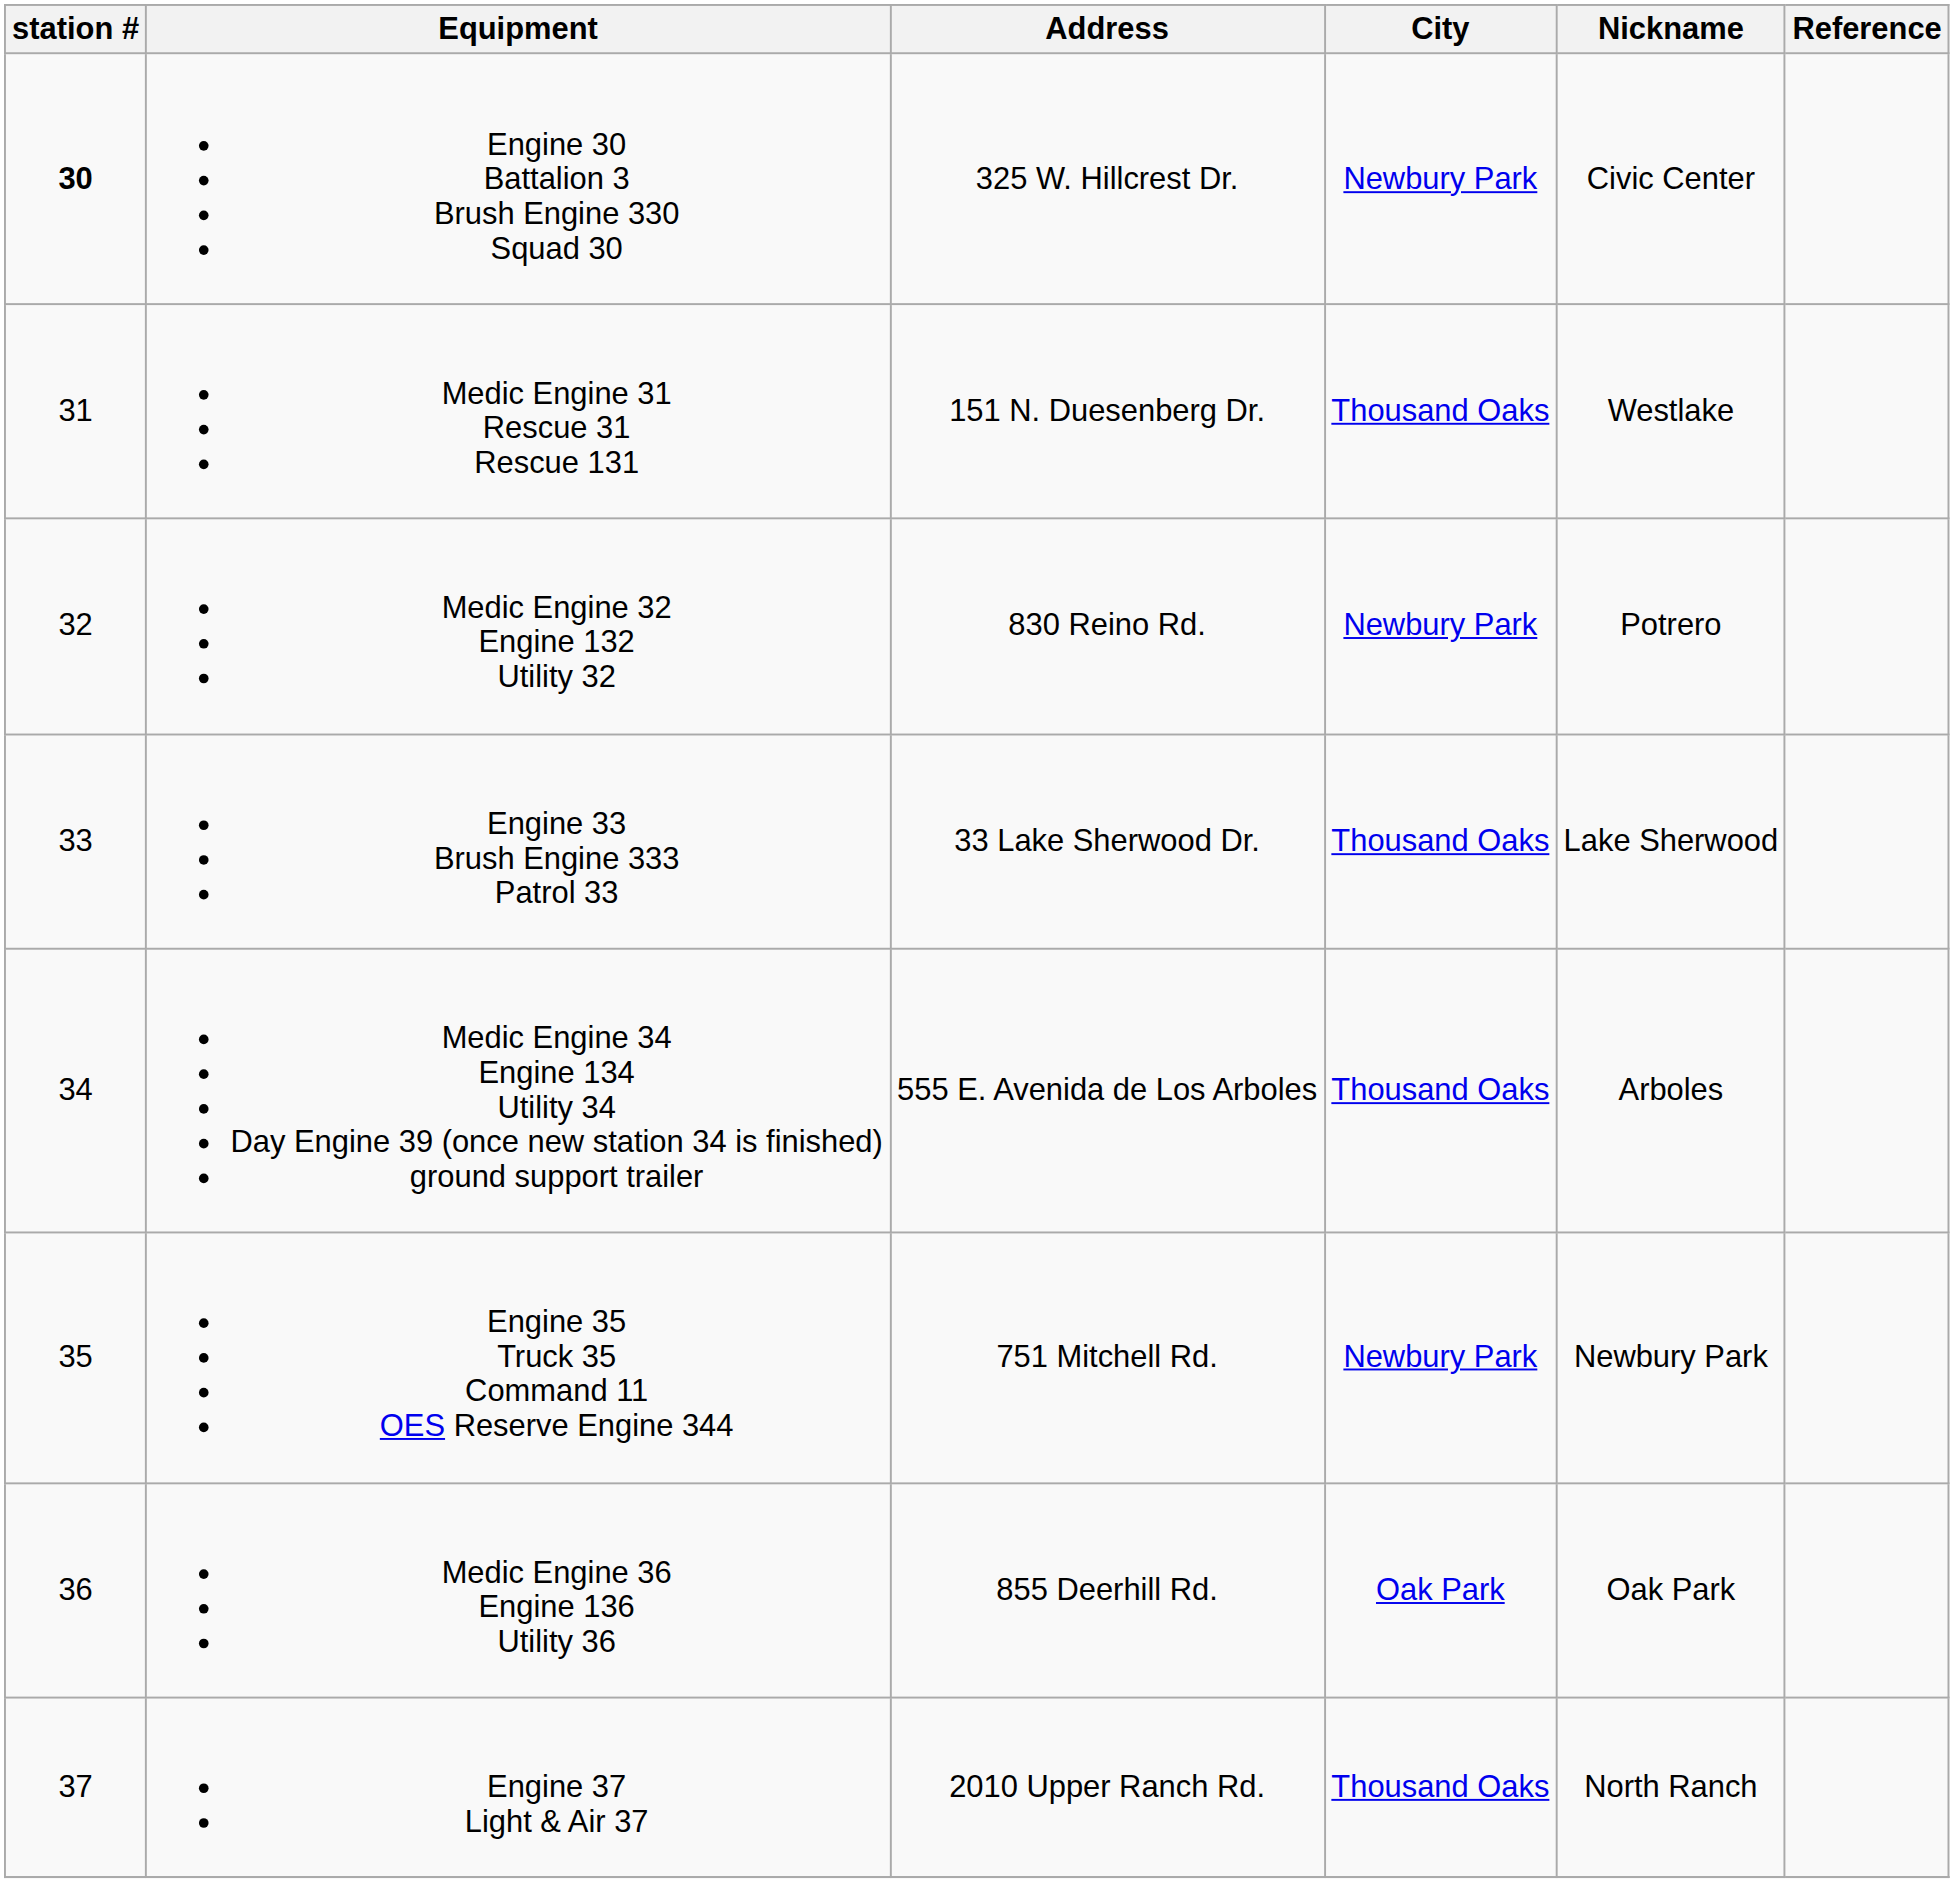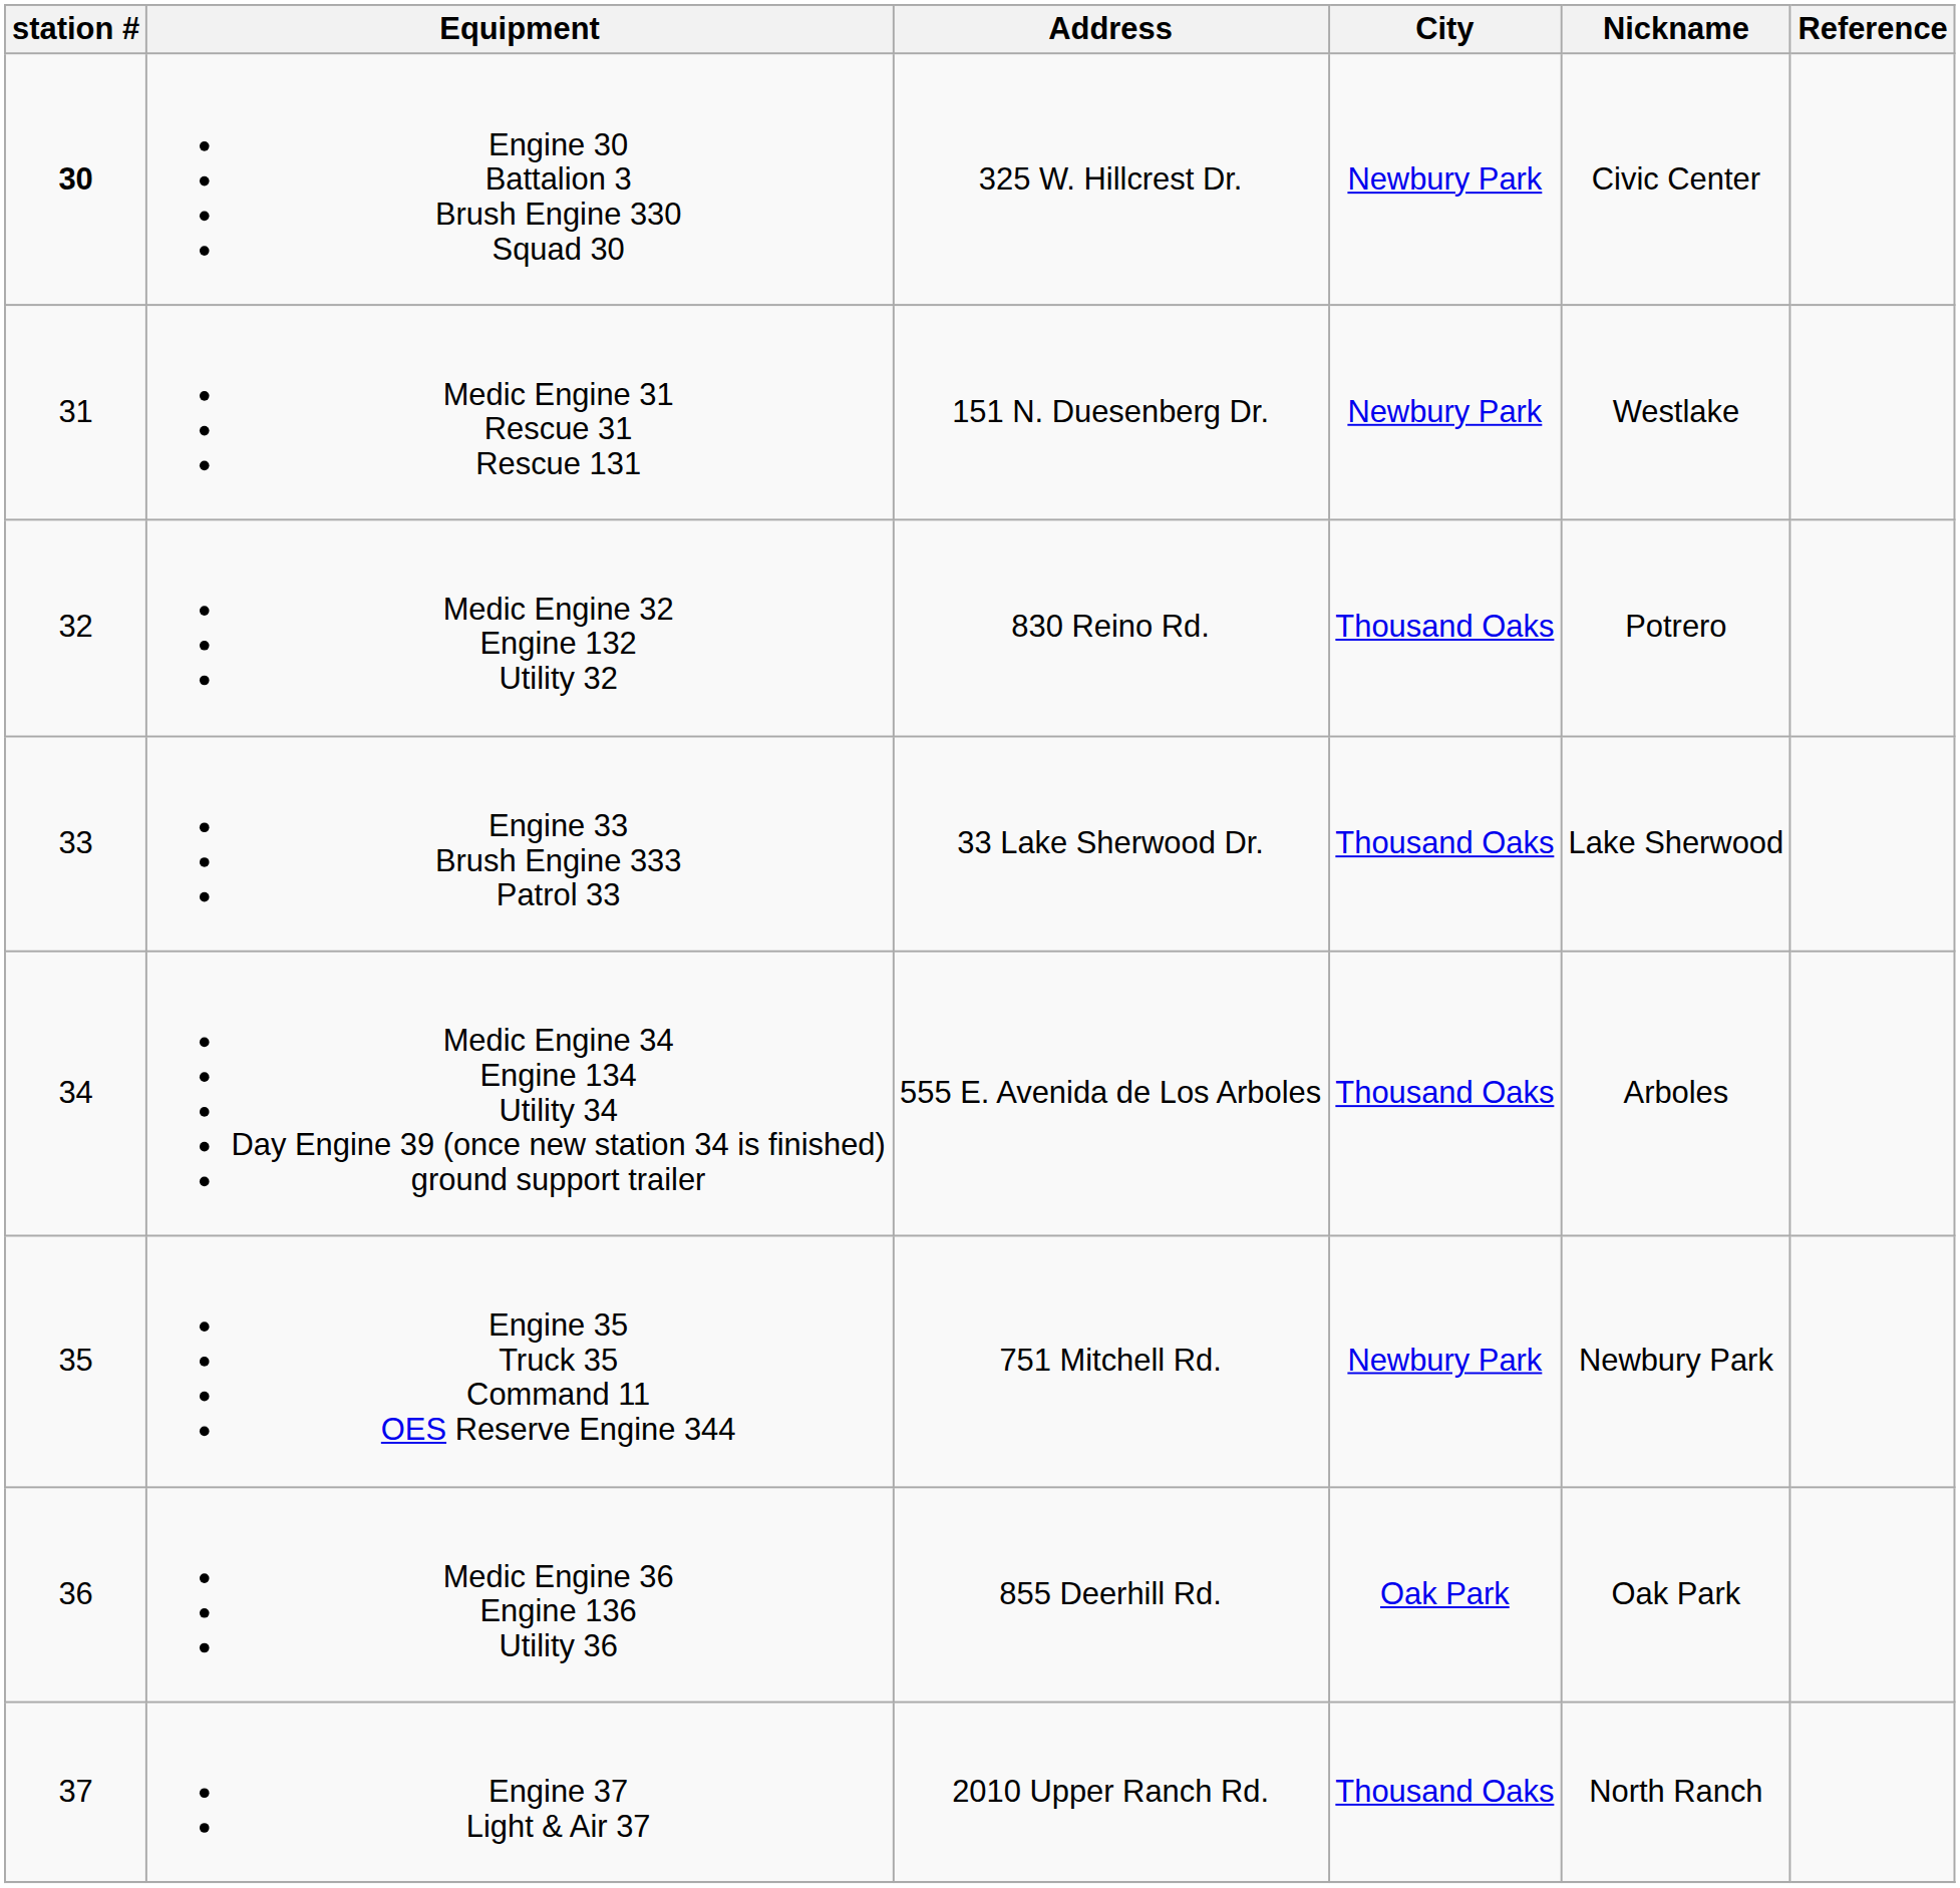 <table class="wikitable" style="text-align: center;">
 <tr valign="bottom">
 <th>station #</th>
 <th>Equipment</th>
 <th>Address</th>
 <th>City</th>
 <th>Nickname</th>
 <th>Reference</th>
 </tr>
 <tr>
 <td><strong>30</strong></td>
 <td><br><ul><li>Engine 30</li><li>Battalion 3</li><li>Brush Engine 330</li><li>Squad 30</li></ul></td>
 <td>325 W. Hillcrest Dr.</td>
 <td><a href='#'>Newbury Park</a></td>
 <td>Civic Center</td>
 <td></td>
 </tr>
 <tr>
 <td>31</td>
 <td><br><ul><li>Medic Engine 31</li><li>Rescue 31</li><li>Rescue 131</li></ul></td>
 <td>151 N. Duesenberg Dr.</td>
-<td><a href='#'>Thousand Oaks</a></td>
+<td><a href='#'>Newbury Park</a></td>
 <td>Westlake</td>
 <td></td>
 </tr>
 <tr>
 <td>32</td>
 <td><br><ul><li>Medic Engine 32</li><li>Engine 132</li><li>Utility 32</li></ul></td>
 <td>830 Reino Rd.</td>
-<td><a href='#'>Newbury Park</a></td>
+<td><a href='#'>Thousand Oaks</a></td>
 <td>Potrero</td>
 <td></td>
 </tr>
 <tr>
 <td>33</td>
 <td><br><ul><li>Engine 33</li><li>Brush Engine 333</li><li>Patrol 33</li></ul></td>
 <td>33 Lake Sherwood Dr.</td>
 <td><a href='#'>Thousand Oaks</a></td>
 <td>Lake Sherwood</td>
 <td></td>
 </tr>
 <tr>
 <td>34</td>
 <td><br><ul><li>Medic Engine 34</li><li>Engine 134</li><li>Utility 34</li><li>Day Engine 39 (once new station 34 is finished)</li><li>ground support trailer</li></ul></td>
 <td>555 E. Avenida de Los Arboles</td>
 <td><a href='#'>Thousand Oaks</a></td>
 <td>Arboles</td>
 <td></td>
 </tr>
 <tr>
 <td>35</td>
 <td><br><ul><li>Engine 35</li><li>Truck 35</li><li>Command 11</li><li><a href='#'>OES</a> Reserve Engine 344</li></ul></td>
 <td>751 Mitchell Rd.</td>
 <td><a href='#'>Newbury Park</a></td>
 <td>Newbury Park</td>
 <td></td>
 </tr>
 <tr>
 <td>36</td>
 <td><br><ul><li>Medic Engine 36</li><li>Engine 136</li><li>Utility 36</li></ul></td>
 <td>855 Deerhill Rd.</td>
 <td><a href='#'>Oak Park</a></td>
 <td>Oak Park</td>
 <td></td>
 </tr>
 <tr>
 <td>37</td>
 <td><br><ul><li>Engine 37</li><li>Light & Air 37</li></ul></td>
 <td>2010 Upper Ranch Rd.</td>
 <td><a href='#'>Thousand Oaks</a></td>
 <td>North Ranch</td>
 <td></td>
 </tr>
 <tr>
 </tr>
 </table>
